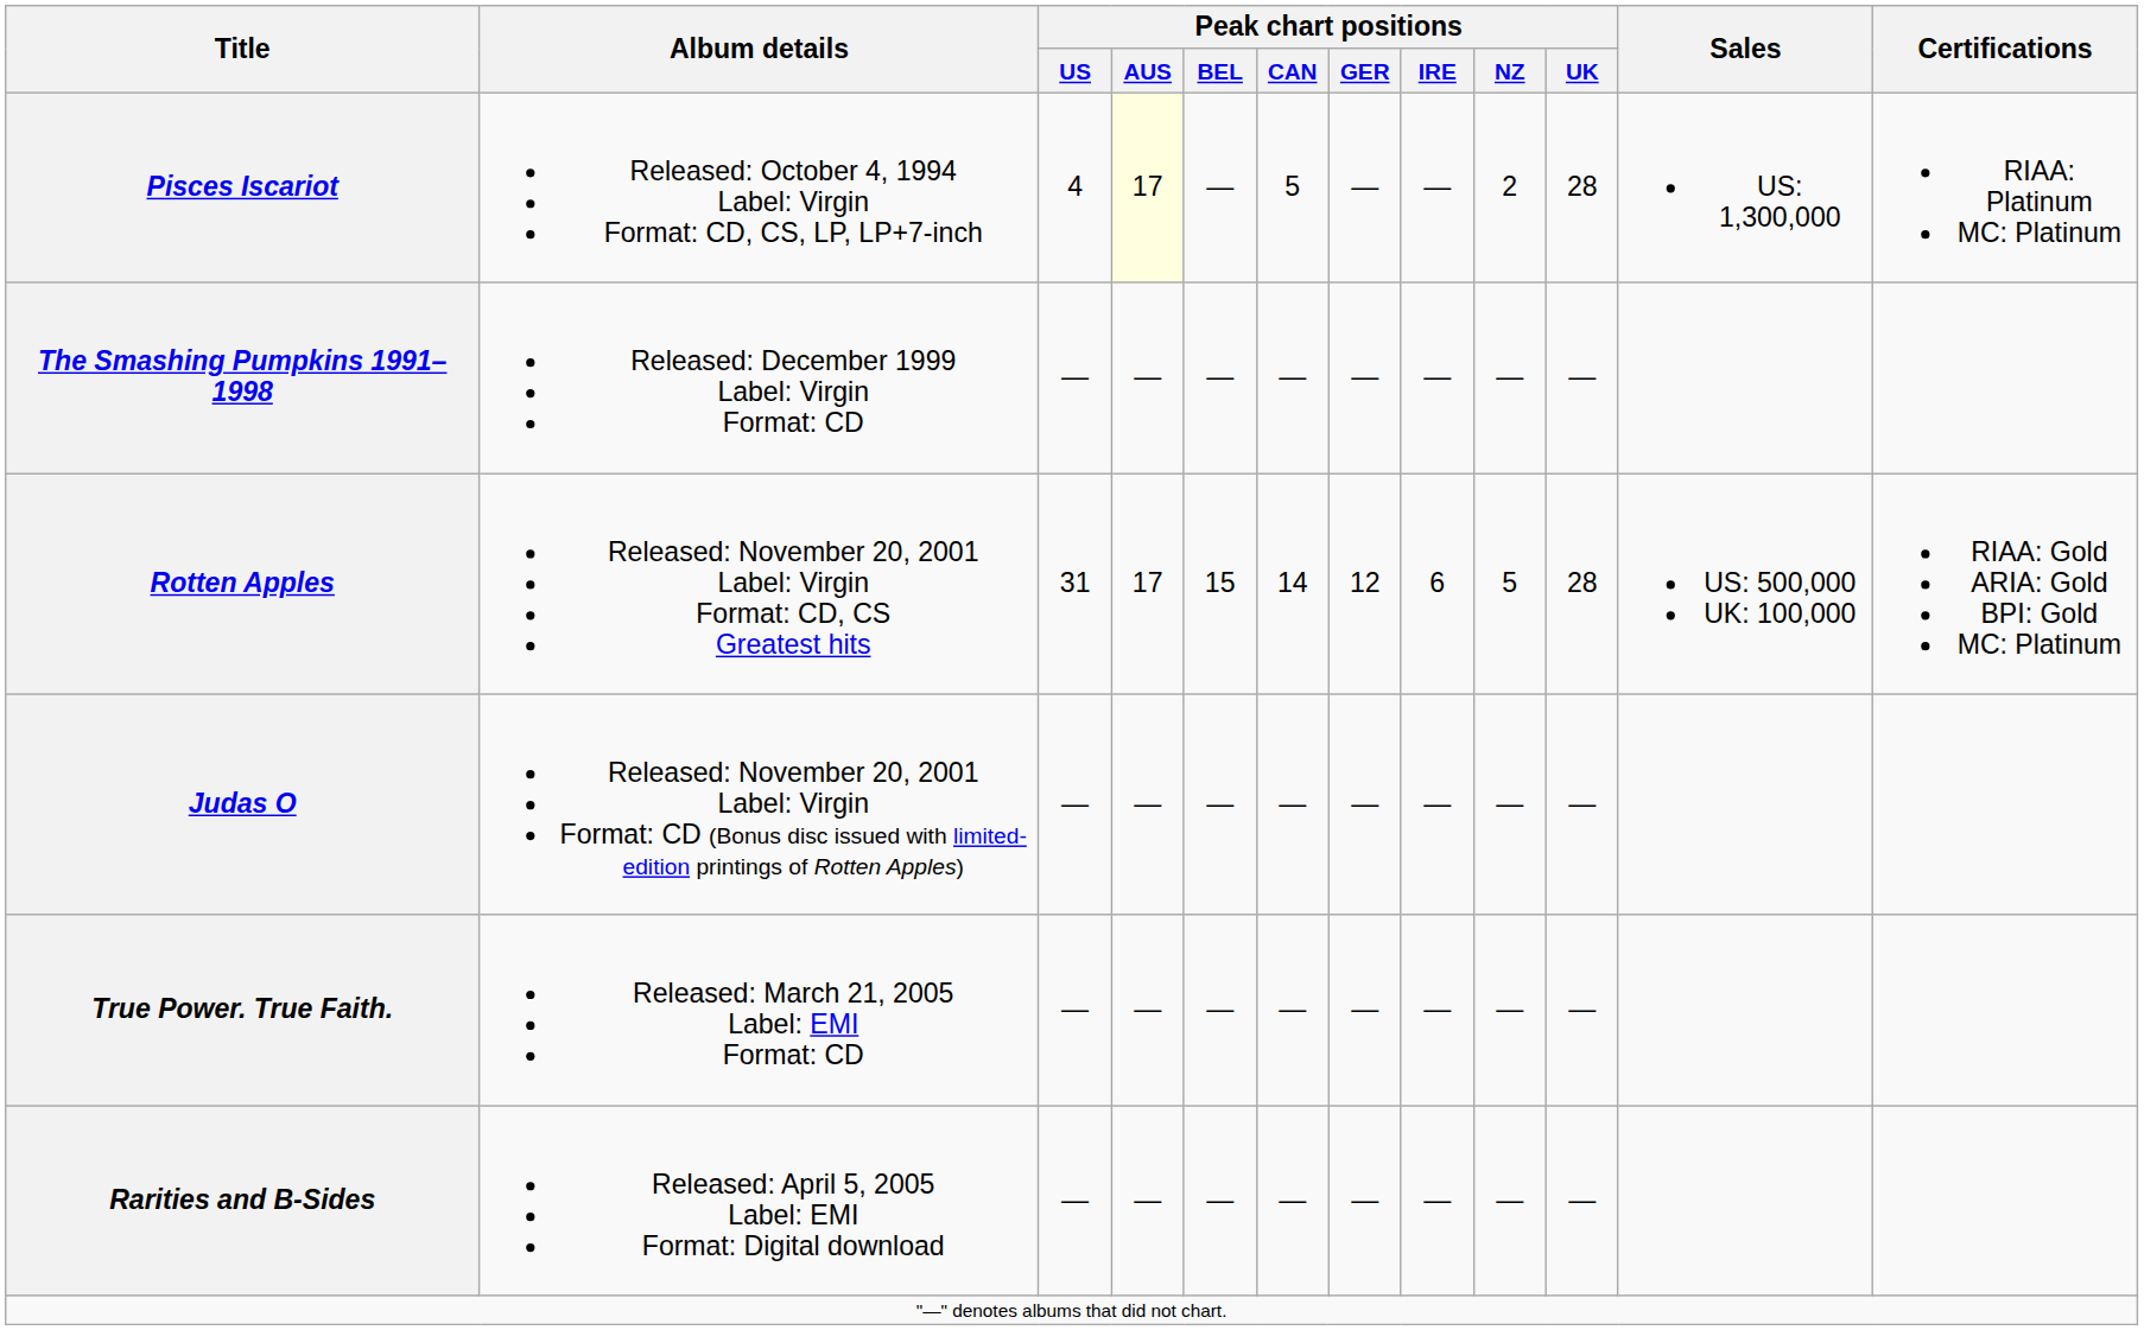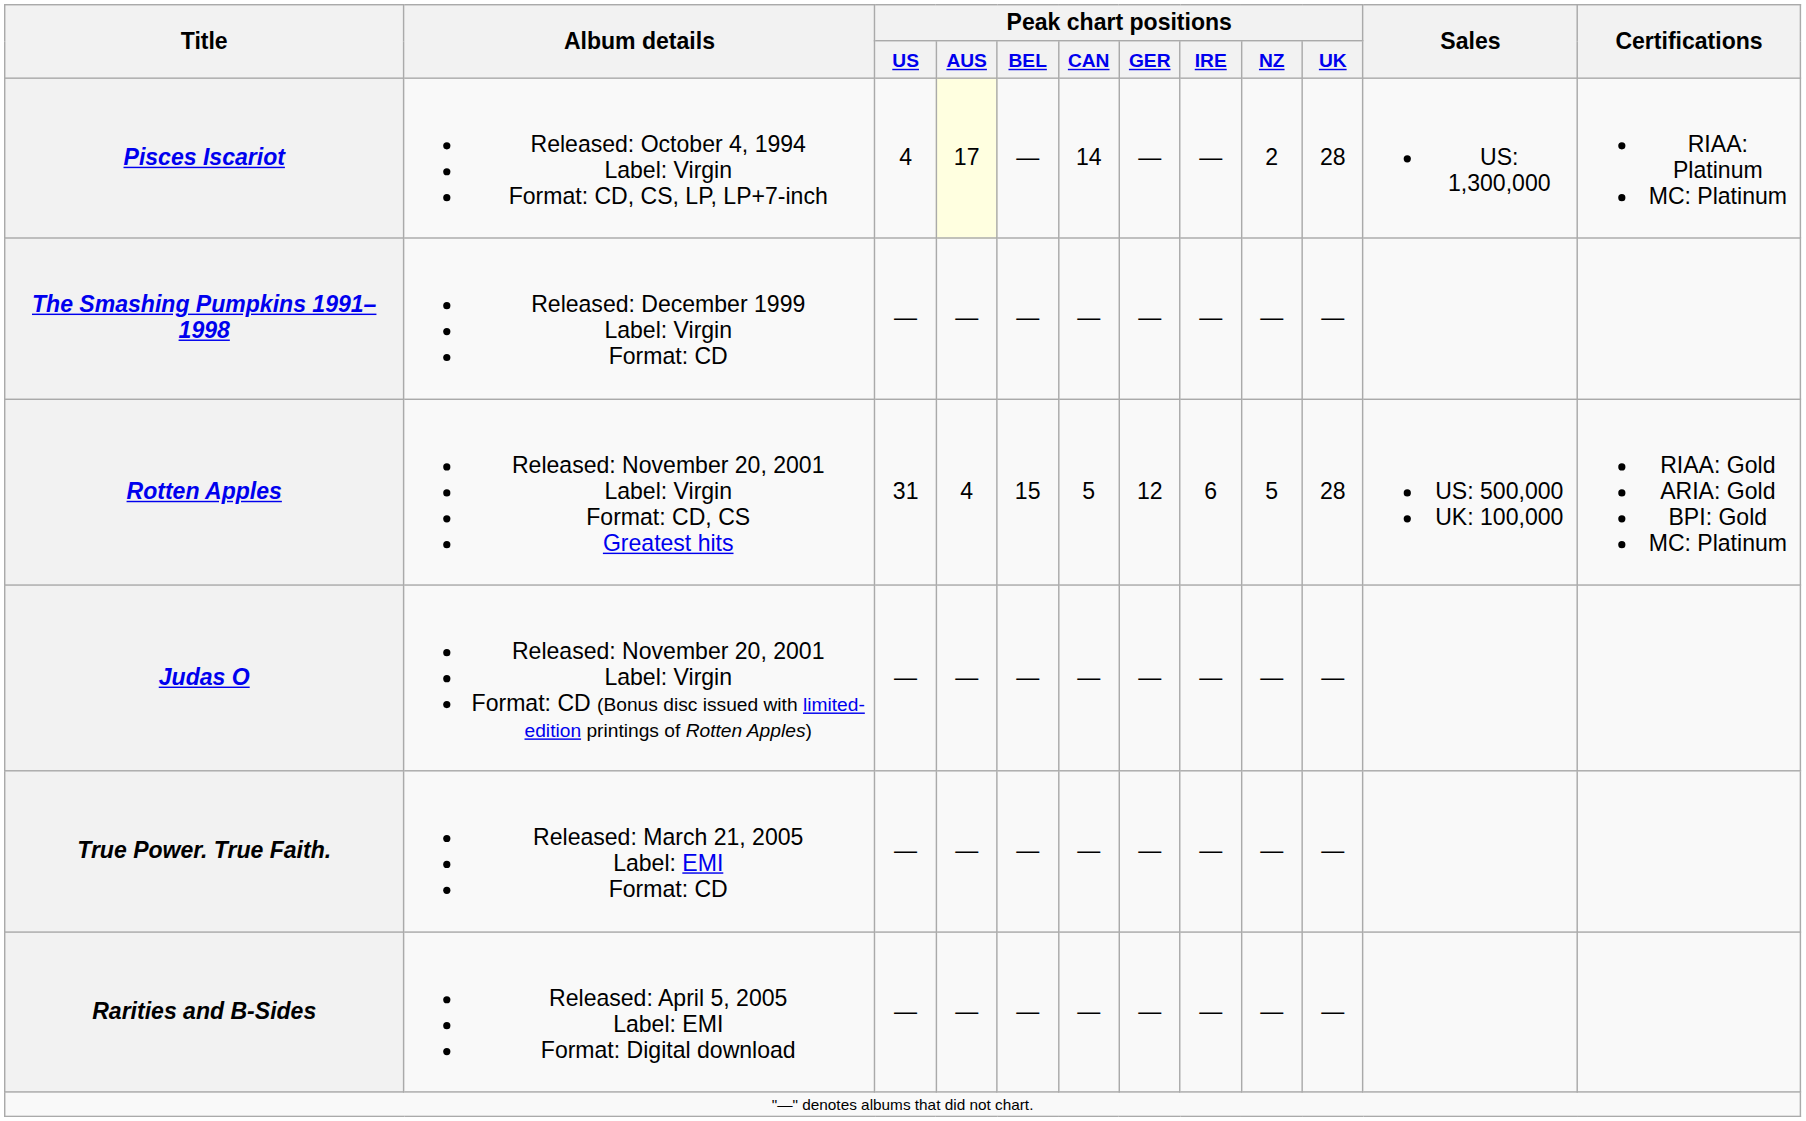 <table class="wikitable plainrowheaders" style="text-align:center;">
 <tr>
 <th scope="col" rowspan="2">Title</th>
 <th scope="col" rowspan="2" style="width:20em">Album details</th>
 <th scope="col" colspan="8">Peak chart positions</th>
 <th scope="col" rowspan="2">Sales</th>
 <th scope="col" rowspan="2">Certifications</th>
 </tr>
 <tr>
 <th width="35"><small><a href='#'>US</a><br></small></th>
 <th width="35"><small><a href='#'>AUS</a><br></small></th>
 <th width="35"><small><a href='#'>BEL</a><br></small></th>
 <th width="35"><small><a href='#'>CAN</a><br></small></th>
 <th width="35"><small><a href='#'>GER</a><br></small></th>
 <th width="35"><small><a href='#'>IRE</a><br></small></th>
 <th width="35"><small><a href='#'>NZ</a><br></small></th>
 <th width="35"><small><a href='#'>UK</a><br></small></th>
 </tr>
 <tr>
 <th scope="row"><em><a href='#'>Pisces Iscariot</a></em></th>
 <td><br><ul><li>Released: October 4, 1994</li><li>Label: Virgin</li><li>Format: CD, CS, LP, LP+7-inch</li></ul></td>
 <td>4</td>
 <td style="background: lightyellow;">17</td>
 <td>—</td>
-<td>5</td>
+<td>14</td>
 <td>—</td>
 <td>—</td>
 <td>2</td>
 <td>28</td>
 <td><br><ul><li>US: 1,300,000</li></ul></td>
 <td><br><ul><li>RIAA: Platinum</li><li>MC: Platinum</li></ul></td>
 </tr>
 <tr>
 <th scope="row"><em><a href='#'>The Smashing Pumpkins 1991–1998</a></em></th>
 <td><br><ul><li>Released: December 1999</li><li>Label: Virgin</li><li>Format: CD</li></ul></td>
 <td>—</td>
 <td>—</td>
 <td>—</td>
 <td>—</td>
 <td>—</td>
 <td>—</td>
 <td>—</td>
 <td>—</td>
 <td></td>
 <td></td>
 </tr>
 <tr>
 <th scope="row"><em><a href='#'>Rotten Apples</a></em></th>
 <td><br><ul><li>Released: November 20, 2001</li><li>Label: Virgin</li><li>Format: CD, CS</li><li><a href='#'>Greatest hits</a></li></ul></td>
 <td>31</td>
-<td>17</td>
+<td>4</td>
 <td>15</td>
-<td>14</td>
+<td>5</td>
 <td>12</td>
 <td>6</td>
 <td>5</td>
 <td>28</td>
 <td><br><ul><li>US: 500,000</li><li>UK: 100,000</li></ul></td>
 <td><br><ul><li>RIAA: Gold</li><li>ARIA: Gold</li><li>BPI: Gold</li><li>MC: Platinum</li></ul></td>
 </tr>
 <tr>
 <th scope="row"><em><a href='#'>Judas O</a></em></th>
 <td><br><ul><li>Released: November 20, 2001</li><li>Label: Virgin</li><li>Format: CD <small>(Bonus disc issued with <a href='#'>limited-edition</a> printings of <em>Rotten Apples</em>)</small></li></ul></td>
 <td>—</td>
 <td>—</td>
 <td>—</td>
 <td>—</td>
 <td>—</td>
 <td>—</td>
 <td>—</td>
 <td>—</td>
 <td></td>
 <td></td>
 </tr>
 <tr>
 <th scope="row"><em>True Power. True Faith.</em></th>
 <td><br><ul><li>Released: March 21, 2005</li><li>Label: <a href='#'>EMI</a></li><li>Format: CD</li></ul></td>
 <td>—</td>
 <td>—</td>
 <td>—</td>
 <td>—</td>
 <td>—</td>
 <td>—</td>
 <td>—</td>
 <td>—</td>
 <td></td>
 <td></td>
 </tr>
 <tr>
 <th scope="row"><em>Rarities and B-Sides</em></th>
 <td><br><ul><li>Released: April 5, 2005</li><li>Label: EMI</li><li>Format: Digital download</li></ul></td>
 <td>—</td>
 <td>—</td>
 <td>—</td>
 <td>—</td>
 <td>—</td>
 <td>—</td>
 <td>—</td>
 <td>—</td>
 <td></td>
 <td></td>
 </tr>
 <tr>
 <td colspan="13" style="font-size: 8pt">"—" denotes albums that did not chart.</td>
 </tr>
 </table>
